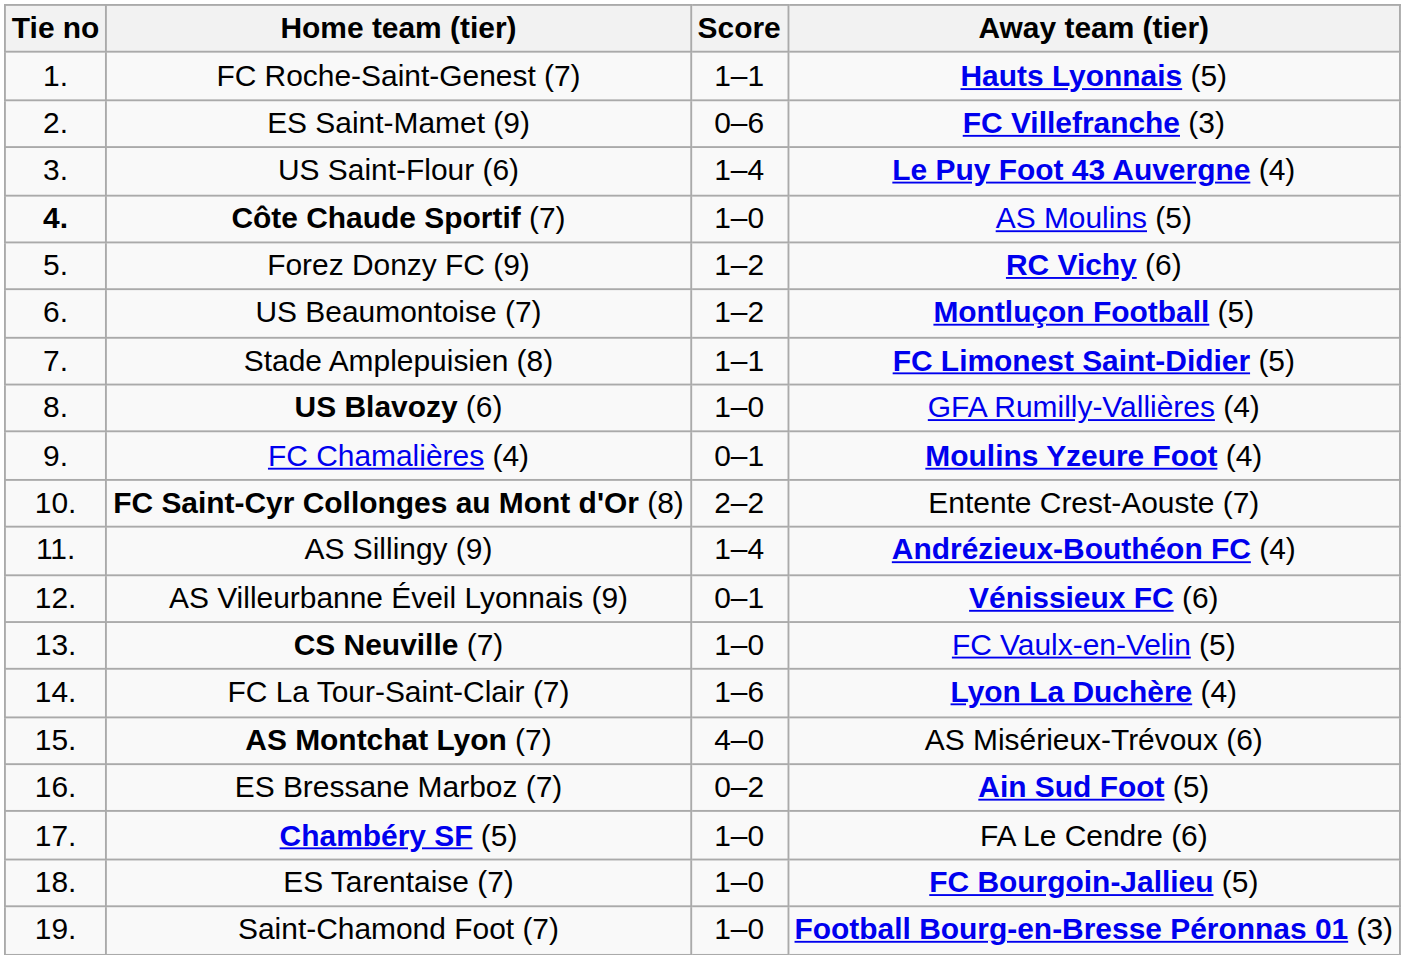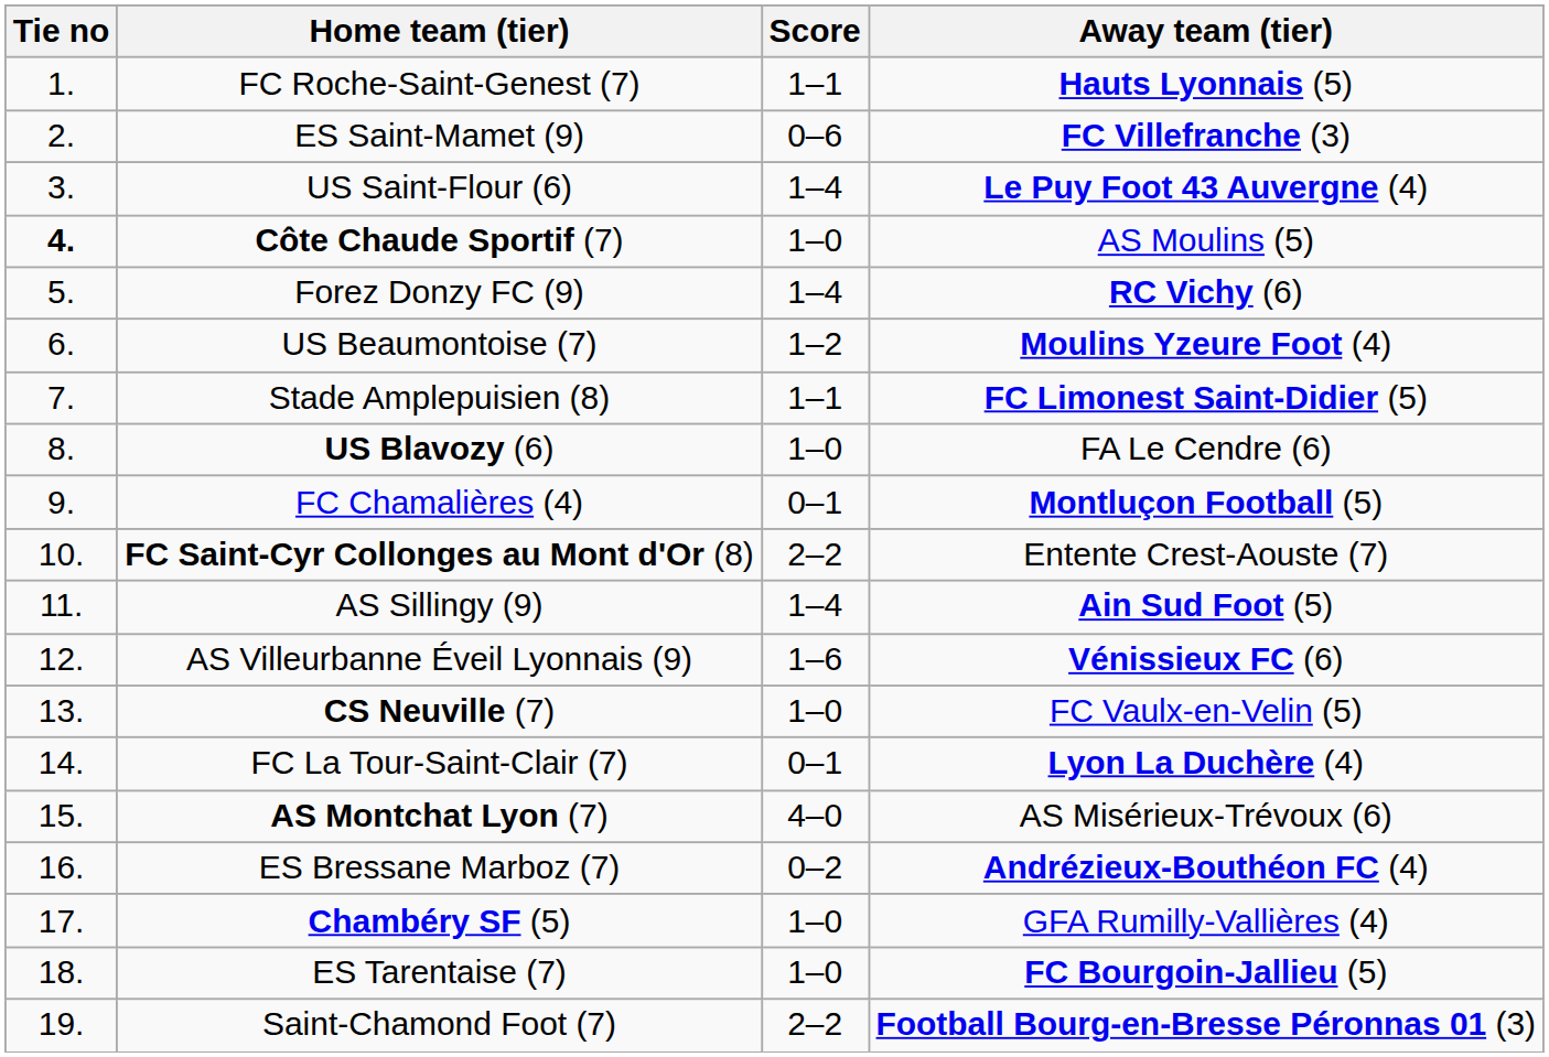 <table class="wikitable" style="text-align: center">
 <tr>
 <th>Tie no</th>
 <th>Home team (tier)</th>
 <th>Score</th>
 <th>Away team (tier)</th>
 </tr>
 <tr>
 <td>1.</td>
 <td>FC Roche-Saint-Genest (7)</td>
 <td>1–1 </td>
 <td><strong><a href='#'>Hauts Lyonnais</a></strong> (5)</td>
 </tr>
 <tr>
 <td>2.</td>
 <td>ES Saint-Mamet (9)</td>
 <td>0–6</td>
 <td><strong><a href='#'>FC Villefranche</a></strong> (3)</td>
 </tr>
 <tr>
 <td>3.</td>
 <td>US Saint-Flour (6)</td>
 <td>1–4</td>
 <td><strong><a href='#'>Le Puy Foot 43 Auvergne</a></strong> (4)</td>
 </tr>
 <tr>
 <td><strong>4.</strong></td>
 <td><strong>Côte Chaude Sportif</strong> (7)</td>
 <td>1–0</td>
 <td><a href='#'>AS Moulins</a> (5)</td>
 </tr>
 <tr>
 <td>5.</td>
 <td>Forez Donzy FC (9)</td>
-<td>1–2</td>
+<td>1–4</td>
 <td><strong><a href='#'>RC Vichy</a></strong> (6)</td>
 </tr>
 <tr>
 <td>6.</td>
 <td>US Beaumontoise (7)</td>
 <td>1–2</td>
-<td><strong><a href='#'>Montluçon Football</a></strong> (5)</td>
+<td><strong><a href='#'>Moulins Yzeure Foot</a></strong> (4)</td>
 </tr>
 <tr>
 <td>7.</td>
 <td>Stade Amplepuisien (8)</td>
 <td>1–1 </td>
 <td><strong><a href='#'>FC Limonest Saint-Didier</a></strong> (5)</td>
 </tr>
 <tr>
 <td>8.</td>
 <td><strong>US Blavozy</strong> (6)</td>
 <td>1–0</td>
-<td><a href='#'>GFA Rumilly-Vallières</a> (4)</td>
+<td>FA Le Cendre (6)</td>
 </tr>
 <tr>
 <td>9.</td>
 <td><a href='#'>FC Chamalières</a> (4)</td>
 <td>0–1</td>
-<td><strong><a href='#'>Moulins Yzeure Foot</a></strong> (4)</td>
+<td><strong><a href='#'>Montluçon Football</a></strong> (5)</td>
 </tr>
 <tr>
 <td>10.</td>
 <td><strong>FC Saint-Cyr Collonges au Mont d'Or</strong> (8)</td>
 <td>2–2 </td>
 <td>Entente Crest-Aouste (7)</td>
 </tr>
 <tr>
 <td>11.</td>
 <td>AS Sillingy (9)</td>
 <td>1–4</td>
-<td><strong><a href='#'>Andrézieux-Bouthéon FC</a></strong> (4)</td>
+<td><strong><a href='#'>Ain Sud Foot</a></strong> (5)</td>
 </tr>
 <tr>
 <td>12.</td>
 <td>AS Villeurbanne Éveil Lyonnais (9)</td>
-<td>0–1</td>
+<td>1–6</td>
 <td><strong><a href='#'>Vénissieux FC</a></strong> (6)</td>
 </tr>
 <tr>
 <td>13.</td>
 <td><strong>CS Neuville</strong> (7)</td>
 <td>1–0</td>
 <td><a href='#'>FC Vaulx-en-Velin</a> (5)</td>
 </tr>
 <tr>
 <td>14.</td>
 <td>FC La Tour-Saint-Clair (7)</td>
-<td>1–6</td>
+<td>0–1</td>
 <td><strong><a href='#'>Lyon La Duchère</a></strong> (4)</td>
 </tr>
 <tr>
 <td>15.</td>
 <td><strong>AS Montchat Lyon</strong> (7)</td>
 <td>4–0</td>
 <td>AS Misérieux-Trévoux (6)</td>
 </tr>
 <tr>
 <td>16.</td>
 <td>ES Bressane Marboz (7)</td>
 <td>0–2</td>
-<td><strong><a href='#'>Ain Sud Foot</a></strong> (5)</td>
+<td><strong><a href='#'>Andrézieux-Bouthéon FC</a></strong> (4)</td>
 </tr>
 <tr>
 <td>17.</td>
 <td><strong><a href='#'>Chambéry SF</a></strong> (5)</td>
 <td>1–0</td>
-<td>FA Le Cendre (6)</td>
+<td><a href='#'>GFA Rumilly-Vallières</a> (4)</td>
 </tr>
 <tr>
 <td>18.</td>
 <td>ES Tarentaise (7)</td>
 <td>1–0</td>
 <td><strong><a href='#'>FC Bourgoin-Jallieu</a></strong> (5)</td>
 </tr>
 <tr>
 <td>19.</td>
 <td>Saint-Chamond Foot (7)</td>
-<td>1–0</td>
+<td>2–2 </td>
 <td><strong><a href='#'>Football Bourg-en-Bresse Péronnas 01</a></strong> (3)</td>
 </tr>
 </table>
